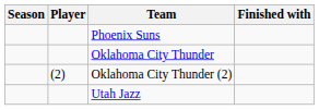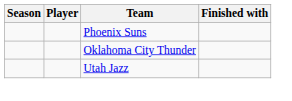 <table class="wikitable sortable">
 <tr>
 <th>Season</th>
 <th>Player</th>
 <th>Team</th>
 <th>Finished with</th>
 </tr>
 <tr>
 <td></td>
 <td> </td>
 <td><a href='#'>Phoenix Suns</a></td>
 <td></td>
 </tr>
 <tr>
 <td></td>
 <td> </td>
 <td><a href='#'>Oklahoma City Thunder</a></td>
 <td></td>
 </tr>
 <tr>
 <td></td>
-<td>  (2)</td>
-<td>Oklahoma City Thunder (2)</td>
-<td></td>
-</tr>
-<tr>
-<td></td>
 <td> </td>
 <td><a href='#'>Utah Jazz</a></td>
 <td></td>
 </tr>
 </table>
